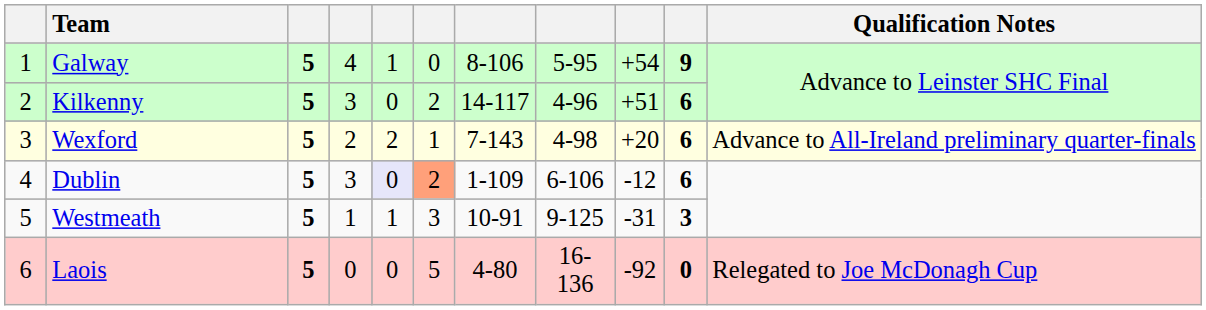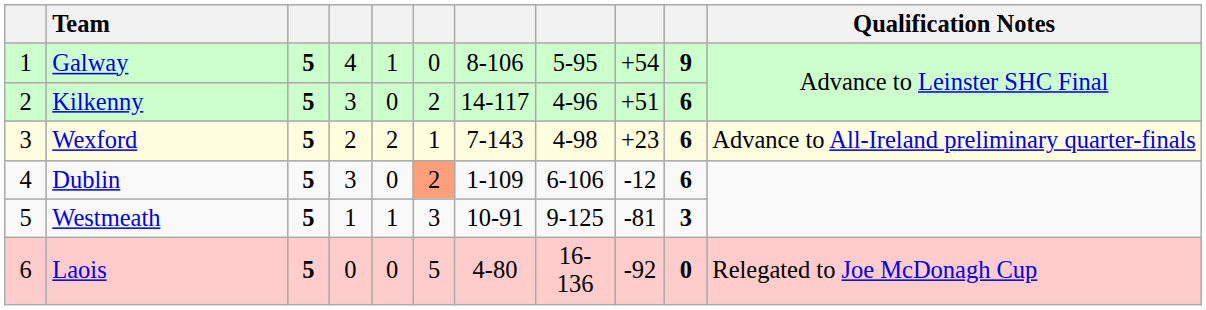 <table class="wikitable" style="text-align:center">
 <tr>
 <th width=20></th>
 <th width=150 style="text-align:left;">Team</th>
 <th width=20></th>
 <th width=20></th>
 <th width=20></th>
 <th width=20></th>
 <th width=45></th>
 <th width=45></th>
 <th width=20></th>
 <th width=20></th>
 <th>Qualification Notes</th>
 </tr>
 <tr style="background:#ccffcc">
 <td>1</td>
 <td align=left> <a href='#'>Galway</a></td>
 <td><strong>5</strong></td>
 <td>4</td>
 <td>1</td>
 <td>0</td>
 <td>8-106</td>
 <td>5-95</td>
 <td>+54</td>
 <td><strong>9</strong></td>
 <td rowspan="2">Advance to <a href='#'>Leinster SHC Final</a></td>
 </tr>
 <tr style="background:#ccffcc">
 <td>2</td>
 <td align=left> <a href='#'>Kilkenny</a></td>
 <td><strong>5</strong></td>
 <td>3</td>
 <td>0</td>
 <td>2</td>
 <td>14-117</td>
 <td>4-96</td>
 <td>+51</td>
 <td><strong>6</strong></td>
 </tr>
 <tr style="background:#FFFFE0">
 <td>3</td>
 <td align=left> <a href='#'>Wexford</a></td>
 <td><strong>5</strong></td>
 <td>2</td>
 <td>2</td>
 <td>1</td>
 <td>7-143</td>
 <td>4-98</td>
-<td>+20</td>
+<td>+23</td>
 <td><strong>6</strong></td>
 <td>Advance to <a href='#'>All-Ireland preliminary quarter-finals</a></td>
 </tr>
 <tr>
 <td>4</td>
 <td align=left> <a href='#'>Dublin</a></td>
 <td><strong>5</strong></td>
 <td>3</td>
-<td style="background: lavender;">0</td>
+<td>0</td>
 <td style="background: lightsalmon;">2</td>
 <td>1-109</td>
 <td>6-106</td>
 <td>-12</td>
 <td><strong>6</strong></td>
 <td rowspan="2"></td>
 </tr>
 <tr style=>
 <td>5</td>
 <td align=left> <a href='#'>Westmeath</a></td>
 <td><strong>5</strong></td>
 <td>1</td>
 <td>1</td>
 <td>3</td>
 <td>10-91</td>
 <td>9-125</td>
-<td>-31</td>
+<td>-81</td>
 <td><strong>3</strong></td>
 </tr>
 <tr style="background:#ffcccc">
 <td>6</td>
 <td align=left> <a href='#'>Laois</a></td>
 <td><strong>5</strong></td>
 <td>0</td>
 <td>0</td>
 <td>5</td>
 <td>4-80</td>
 <td>16-136</td>
 <td>-92</td>
 <td><strong>0</strong></td>
 <td style="text-align:left;">Relegated to <a href='#'>Joe McDonagh Cup</a></td>
 </tr>
 </table>
